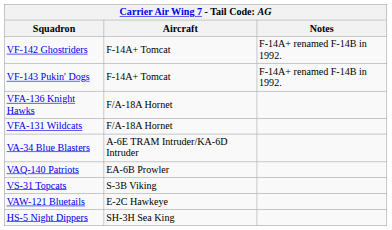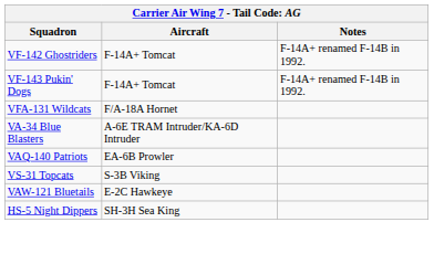 <table class="wikitable">
 <tr>
 <th colspan="3"><a href='#'>Carrier Air Wing 7</a> - Tail Code: <em>AG</em></th>
 </tr>
 <tr>
 <th>Squadron</th>
 <th>Aircraft</th>
 <th>Notes</th>
 </tr>
 <tr>
 <td><a href='#'>VF-142 Ghostriders</a></td>
 <td>F-14A+ Tomcat</td>
 <td>F-14A+ renamed F-14B in 1992.</td>
 </tr>
 <tr>
 <td><a href='#'>VF-143 Pukin' Dogs</a></td>
 <td>F-14A+ Tomcat</td>
 <td>F-14A+ renamed F-14B in 1992.</td>
-</tr>
-<tr>
-<td><a href='#'>VFA-136 Knight Hawks</a></td>
-<td>F/A-18A Hornet</td>
-<td></td>
 </tr>
 <tr>
 <td><a href='#'>VFA-131 Wildcats</a></td>
 <td>F/A-18A Hornet</td>
 <td></td>
 </tr>
 <tr>
 <td><a href='#'>VA-34 Blue Blasters</a></td>
 <td>A-6E TRAM Intruder/KA-6D Intruder</td>
 <td></td>
 </tr>
 <tr>
 <td><a href='#'>VAQ-140 Patriots</a></td>
 <td>EA-6B Prowler</td>
 <td></td>
 </tr>
 <tr>
 <td><a href='#'>VS-31 Topcats</a></td>
 <td>S-3B Viking</td>
 <td></td>
 </tr>
 <tr>
 <td><a href='#'>VAW-121 Bluetails</a></td>
 <td>E-2C Hawkeye</td>
 <td></td>
 </tr>
 <tr>
 <td><a href='#'>HS-5 Night Dippers</a></td>
 <td>SH-3H Sea King</td>
 <td></td>
 </tr>
 </table>
